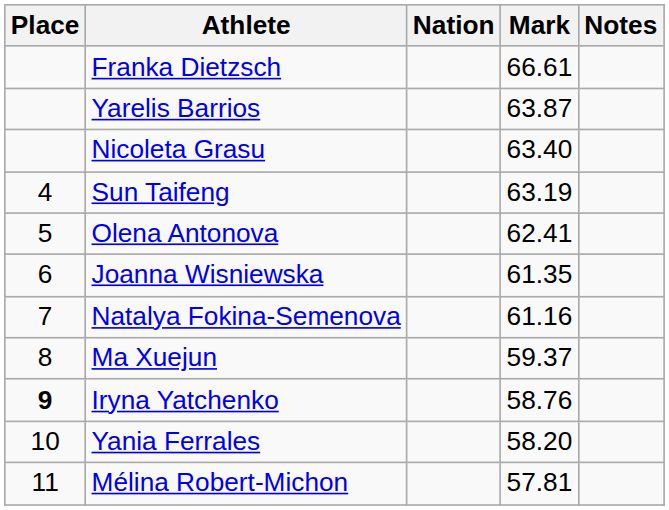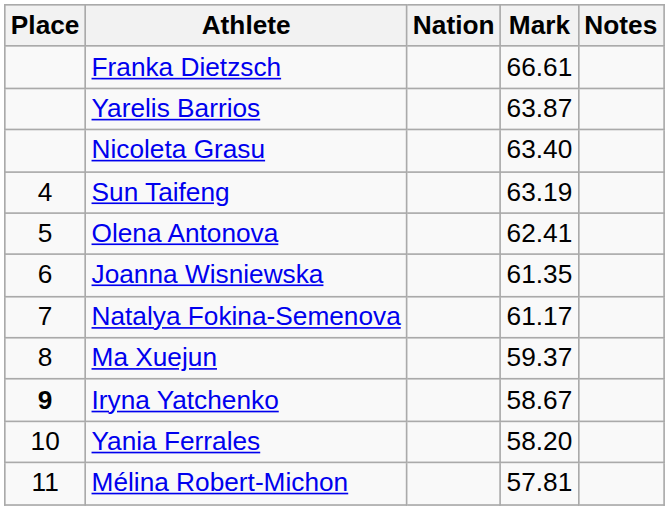 <table class="wikitable" style="text-align:center">
 <tr>
 <th>Place</th>
 <th>Athlete</th>
 <th>Nation</th>
 <th>Mark</th>
 <th>Notes</th>
 </tr>
 <tr>
 <td></td>
 <td align=left><a href='#'>Franka Dietzsch</a></td>
 <td align=left></td>
 <td>66.61</td>
 <td></td>
 </tr>
 <tr>
 <td></td>
 <td align=left><a href='#'>Yarelis Barrios</a></td>
 <td align=left></td>
 <td>63.87</td>
 <td></td>
 </tr>
 <tr>
 <td></td>
 <td align=left><a href='#'>Nicoleta Grasu</a></td>
 <td align=left></td>
 <td>63.40</td>
 <td></td>
 </tr>
 <tr>
 <td>4</td>
 <td align=left><a href='#'>Sun Taifeng</a></td>
 <td align=left></td>
 <td>63.19</td>
 <td></td>
 </tr>
 <tr>
 <td>5</td>
 <td align=left><a href='#'>Olena Antonova</a></td>
 <td align=left></td>
 <td>62.41</td>
 <td></td>
 </tr>
 <tr>
 <td>6</td>
 <td align=left><a href='#'>Joanna Wisniewska</a></td>
 <td align=left></td>
 <td>61.35</td>
 <td></td>
 </tr>
 <tr>
 <td>7</td>
 <td align=left><a href='#'>Natalya Fokina-Semenova</a></td>
 <td align=left></td>
-<td>61.16</td>
+<td>61.17</td>
 <td></td>
 </tr>
 <tr>
 <td>8</td>
 <td align=left><a href='#'>Ma Xuejun</a></td>
 <td align=left></td>
 <td>59.37</td>
 <td></td>
 </tr>
 <tr>
 <td><strong>9</strong></td>
 <td align=left><a href='#'>Iryna Yatchenko</a></td>
 <td align=left></td>
-<td>58.76</td>
+<td>58.67</td>
 <td></td>
 </tr>
 <tr>
 <td>10</td>
 <td align=left><a href='#'>Yania Ferrales</a></td>
 <td align=left></td>
 <td>58.20</td>
 <td></td>
 </tr>
 <tr>
 <td>11</td>
 <td align=left><a href='#'>Mélina Robert-Michon</a></td>
 <td align=left></td>
 <td>57.81</td>
 <td></td>
 </tr>
 </table>
